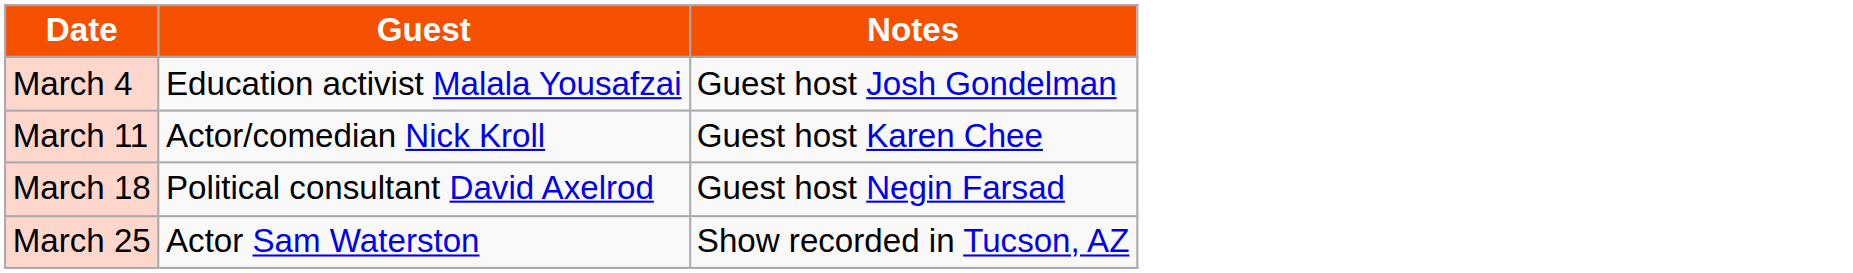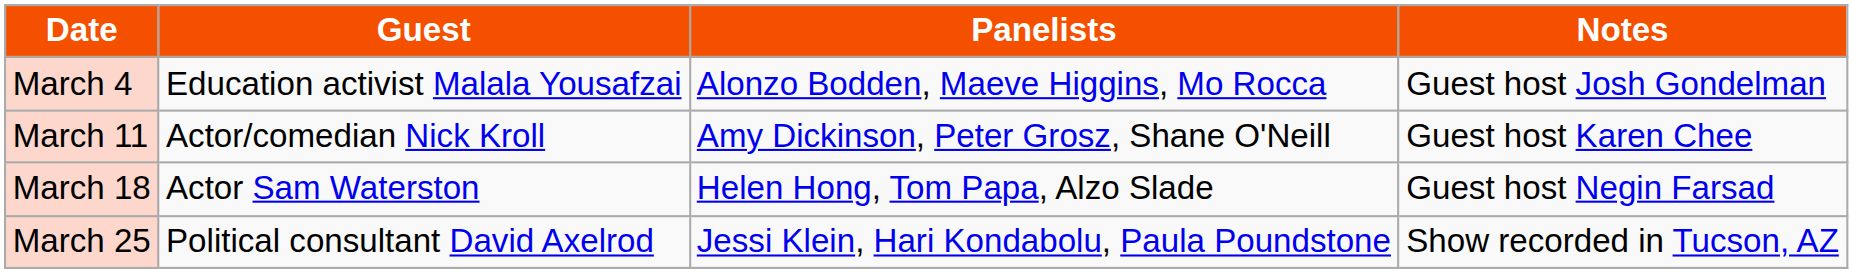 <table class="wikitable">
 <tr>
 <th style="background:#f55000;color:#FFFFFF;">Date</th>
 <th style="background:#f55000;color:#FFFFFF;">Guest</th>
+<th style="background:#f55000;color:#FFFFFF;">Panelists</th>
 <th style="background:#f55000;color:#FFFFFF;">Notes</th>
 </tr>
 <tr>
 <td style="background:#FDD6CC;color:#000000;">March 4</td>
 <td>Education activist <a href='#'>Malala Yousafzai</a></td>
+<td><a href='#'>Alonzo Bodden</a>, <a href='#'>Maeve Higgins</a>, <a href='#'>Mo Rocca</a></td>
 <td>Guest host <a href='#'>Josh Gondelman</a></td>
 </tr>
 <tr>
 <td style="background:#FDD6CC;color:#000000;">March 11</td>
 <td>Actor/comedian <a href='#'>Nick Kroll</a></td>
+<td><a href='#'>Amy Dickinson</a>, <a href='#'>Peter Grosz</a>, Shane O'Neill</td>
 <td>Guest host <a href='#'>Karen Chee</a></td>
 </tr>
 <tr>
 <td style="background:#FDD6CC;color:#000000;">March 18</td>
-<td>Political consultant <a href='#'>David Axelrod</a></td>
+<td>Actor <a href='#'>Sam Waterston</a></td>
+<td><a href='#'>Helen Hong</a>, <a href='#'>Tom Papa</a>, Alzo Slade</td>
 <td>Guest host <a href='#'>Negin Farsad</a></td>
 </tr>
 <tr>
 <td style="background:#FDD6CC;color:#000000;">March 25</td>
-<td>Actor <a href='#'>Sam Waterston</a></td>
+<td>Political consultant <a href='#'>David Axelrod</a></td>
+<td><a href='#'>Jessi Klein</a>, <a href='#'>Hari Kondabolu</a>, <a href='#'>Paula Poundstone</a></td>
 <td>Show recorded in <a href='#'>Tucson, AZ</a> </td>
 </tr>
 </table>
